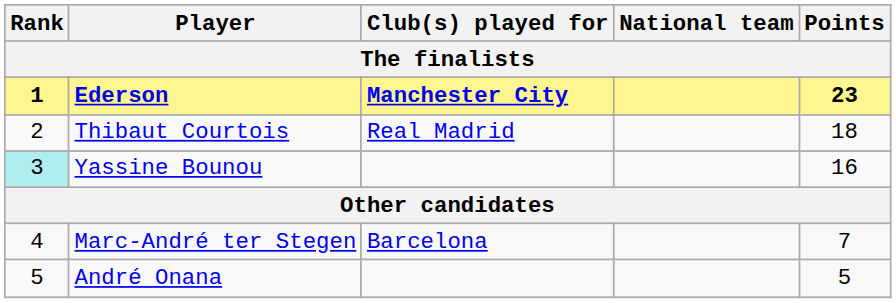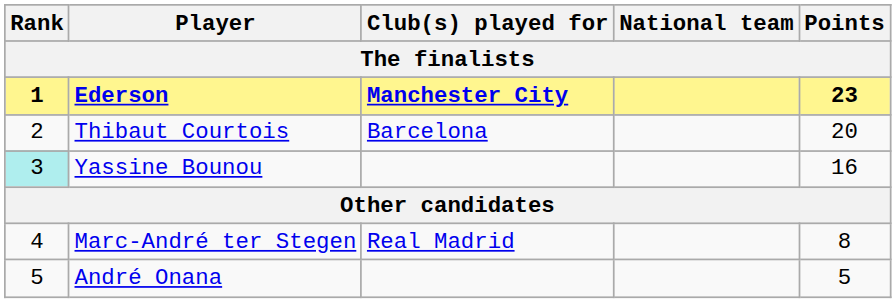 <table class="wikitable plainrowheaders sortable">
 <tr>
 <th>Rank</th>
 <th>Player</th>
 <th>Club(s) played for</th>
 <th>National team</th>
 <th>Points</th>
 </tr>
 <tr>
 <th colspan="5">The finalists</th>
 </tr>
 <tr style="background-color: #FFF68F; font-weight: bold;">
 <td align="center">1</td>
 <td><a href='#'>Ederson</a></td>
 <td> <a href='#'>Manchester City</a></td>
 <td></td>
 <td align="center">23</td>
 </tr>
 <tr>
 <td align="center">2</td>
 <td><a href='#'>Thibaut Courtois</a></td>
-<td> <a href='#'>Real Madrid</a></td>
+<td> <a href='#'>Barcelona</a></td>
 <td></td>
-<td align="center">18</td>
+<td align="center">20</td>
 </tr>
 <tr>
 <td align="center" style="background: paleturquoise;">3</td>
 <td><a href='#'>Yassine Bounou</a></td>
 <td></td>
 <td></td>
 <td align="center">16</td>
 </tr>
 <tr>
 <th colspan="5">Other candidates</th>
 </tr>
 <tr>
 <td align="center">4</td>
 <td><a href='#'>Marc-André ter Stegen</a></td>
-<td> <a href='#'>Barcelona</a></td>
+<td> <a href='#'>Real Madrid</a></td>
 <td></td>
-<td align="center">7</td>
+<td align="center">8</td>
 </tr>
 <tr>
 <td align="center">5</td>
 <td><a href='#'>André Onana</a></td>
 <td></td>
 <td></td>
 <td align="center">5</td>
 </tr>
 </table>
